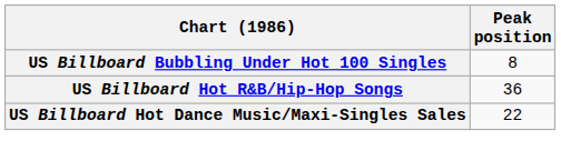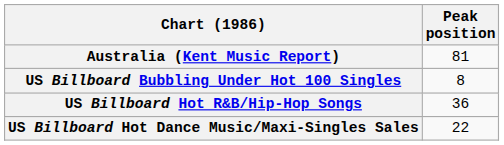 <table class="wikitable sortable plainrowheaders">
 <tr>
 <th scope="col">Chart (1986)</th>
 <th scope="col">Peak<br>position</th>
+</tr>
+<tr>
+<th scope="row">Australia (<a href='#'>Kent Music Report</a>)</th>
+<td align="center">81</td>
 </tr>
 <tr>
 <th scope="row">US <em>Billboard</em> <a href='#'>Bubbling Under Hot 100 Singles</a></th>
 <td align="center">8</td>
 </tr>
 <tr>
 <th scope="row">US <em>Billboard</em> <a href='#'>Hot R&B/Hip-Hop Songs</a></th>
 <td align="center">36</td>
 </tr>
 <tr>
 <th scope="row">US <em>Billboard</em> Hot Dance Music/Maxi-Singles Sales</th>
 <td align="center">22</td>
 </tr>
 </table>
